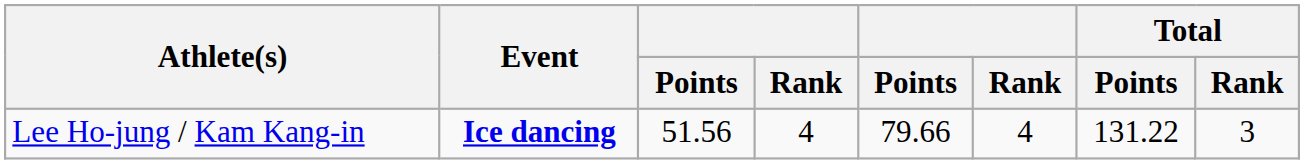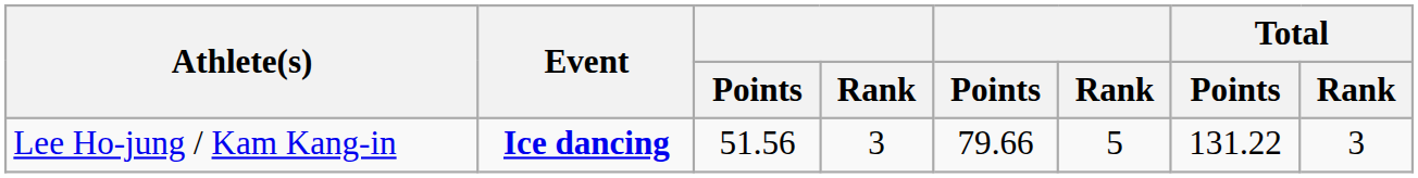 <table class="wikitable" style="font-size:90%; text-align:center; width:600px">
 <tr>
 <th rowspan="2">Athlete(s)</th>
 <th rowspan="2">Event</th>
 <th colspan="2"></th>
 <th colspan="2"></th>
 <th colspan="2">Total</th>
 </tr>
 <tr>
 <th>Points</th>
 <th>Rank</th>
 <th>Points</th>
 <th>Rank</th>
 <th>Points</th>
 <th>Rank</th>
 </tr>
 <tr>
 <td align=left><a href='#'>Lee Ho-jung</a> / <a href='#'>Kam Kang-in</a></td>
 <td><strong><a href='#'>Ice dancing</a></strong></td>
 <td>51.56</td>
-<td>4</td>
+<td>3</td>
 <td>79.66</td>
-<td>4</td>
+<td>5</td>
 <td>131.22</td>
 <td>3</td>
 </tr>
 </table>
